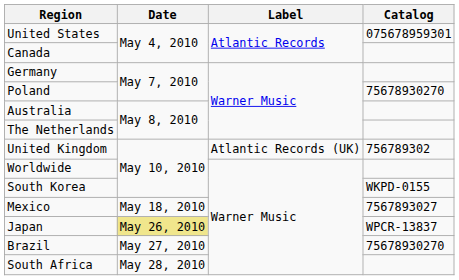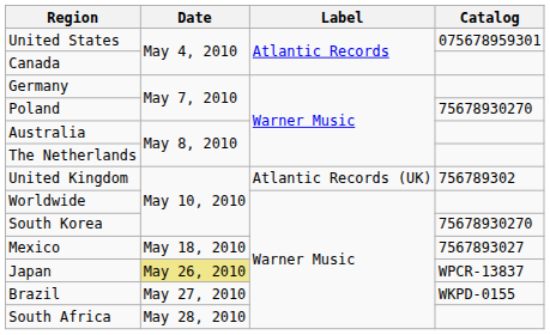 <table class="wikitable">
 <tr>
 <th>Region</th>
 <th>Date</th>
 <th>Label</th>
 <th>Catalog</th>
 </tr>
 <tr>
 <td>United States</td>
 <td rowspan="2">May 4, 2010</td>
 <td rowspan="2"><a href='#'>Atlantic Records</a></td>
 <td>075678959301</td>
 </tr>
 <tr>
 <td>Canada</td>
 <td></td>
 </tr>
 <tr>
 <td>Germany</td>
 <td rowspan="2">May 7, 2010</td>
 <td rowspan="4"><a href='#'>Warner Music</a></td>
 <td></td>
 </tr>
 <tr>
 <td>Poland</td>
 <td>75678930270</td>
 </tr>
 <tr>
 <td>Australia</td>
 <td rowspan="2">May 8, 2010</td>
 <td></td>
 </tr>
 <tr>
 <td>The Netherlands</td>
 <td></td>
 </tr>
 <tr>
 <td>United Kingdom</td>
 <td rowspan="3">May 10, 2010</td>
 <td>Atlantic Records (UK)</td>
 <td>756789302</td>
 </tr>
 <tr>
 <td>Worldwide</td>
 <td rowspan="6">Warner Music</td>
 <td></td>
 </tr>
 <tr>
 <td>South Korea</td>
-<td>WKPD-0155</td>
+<td>75678930270</td>
 </tr>
 <tr>
 <td>Mexico</td>
 <td>May 18, 2010</td>
 <td>7567893027</td>
 </tr>
 <tr>
 <td>Japan</td>
 <td style="background: khaki;">May 26, 2010</td>
 <td>WPCR-13837</td>
 </tr>
 <tr>
 <td>Brazil</td>
 <td>May 27, 2010</td>
-<td>75678930270</td>
+<td>WKPD-0155</td>
 </tr>
 <tr>
 <td>South Africa</td>
 <td>May 28, 2010</td>
 <td></td>
 </tr>
 </table>
